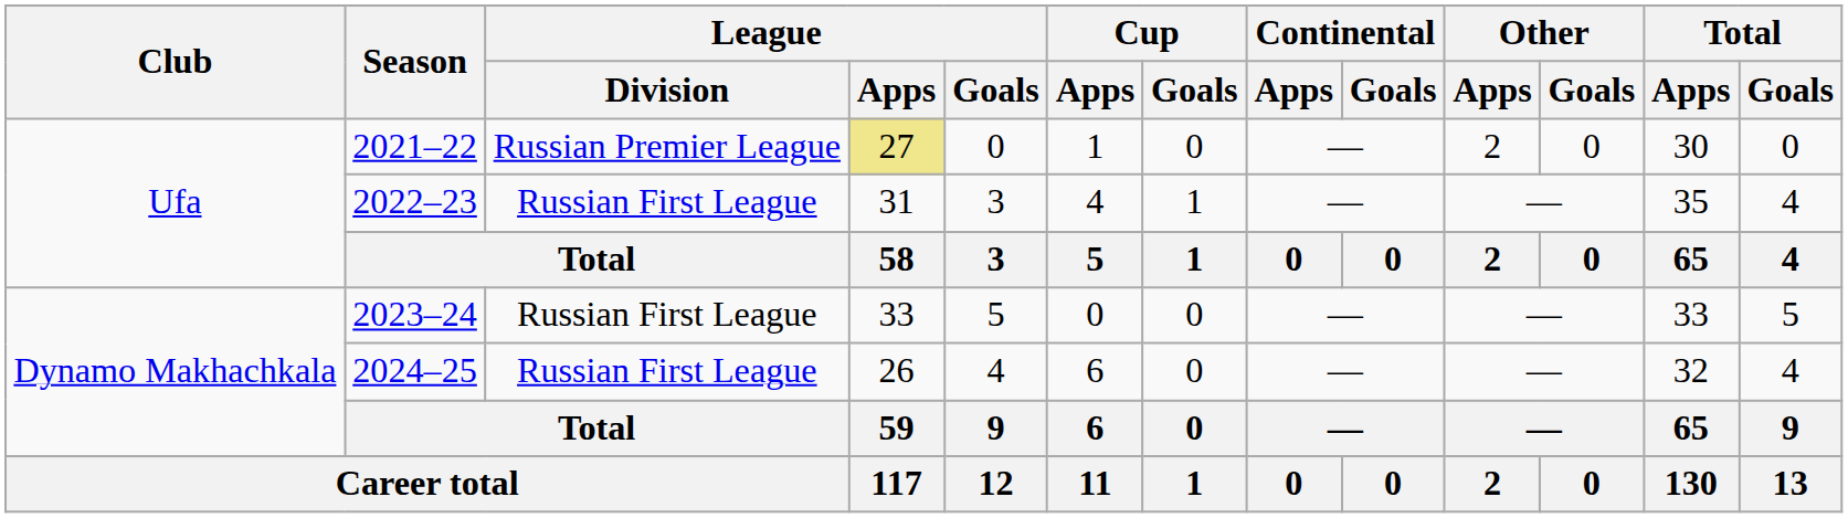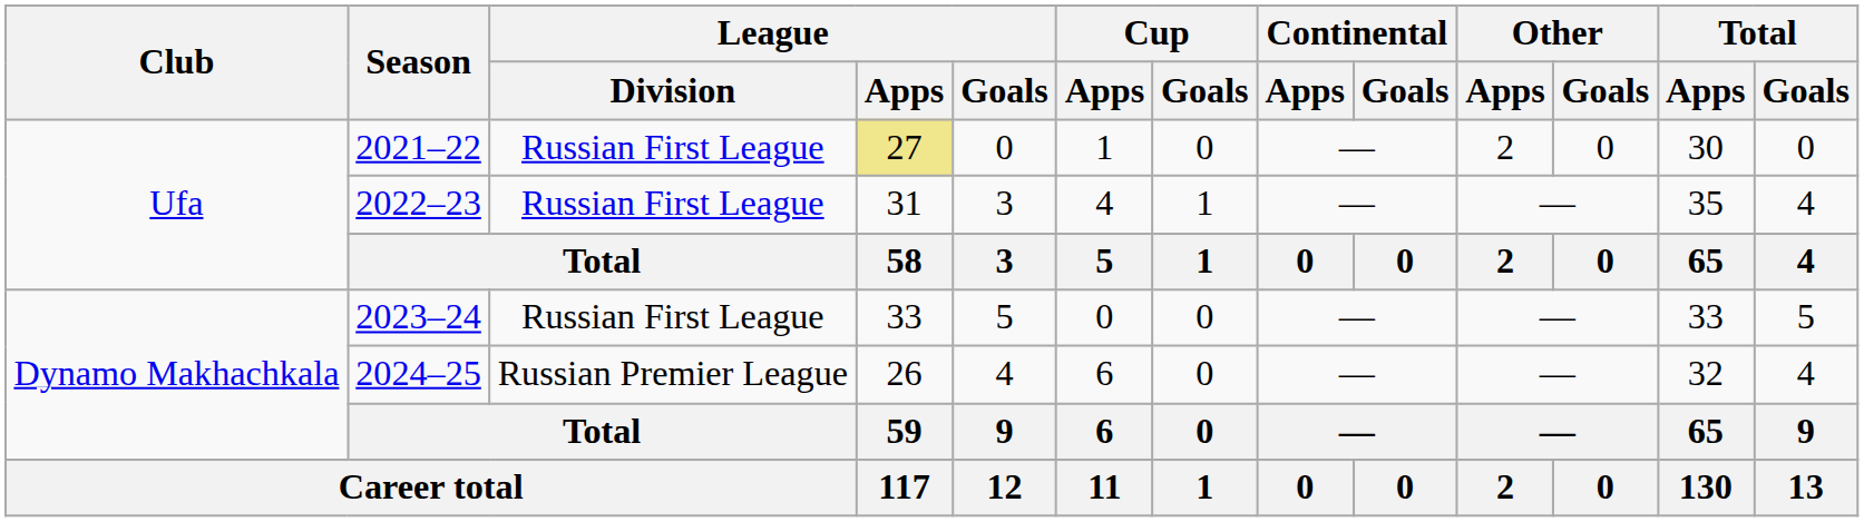 <table class="wikitable" style="text-align: center;">
 <tr>
 <th rowspan="2">Club</th>
 <th rowspan="2">Season</th>
 <th colspan="3">League</th>
 <th colspan="2">Cup</th>
 <th colspan="2">Continental</th>
 <th colspan="2">Other</th>
 <th colspan="2">Total</th>
 </tr>
 <tr>
 <th>Division</th>
 <th>Apps</th>
 <th>Goals</th>
 <th>Apps</th>
 <th>Goals</th>
 <th>Apps</th>
 <th>Goals</th>
 <th>Apps</th>
 <th>Goals</th>
 <th>Apps</th>
 <th>Goals</th>
 </tr>
 <tr>
 <td rowspan="3"><a href='#'>Ufa</a></td>
 <td><a href='#'>2021–22</a></td>
-<td><a href='#'>Russian Premier League</a></td>
+<td><a href='#'>Russian First League</a></td>
 <td style="background: khaki;">27</td>
 <td>0</td>
 <td>1</td>
 <td>0</td>
 <td colspan="2">—</td>
 <td>2</td>
 <td>0</td>
 <td>30</td>
 <td>0</td>
 </tr>
 <tr>
 <td><a href='#'>2022–23</a></td>
 <td><a href='#'>Russian First League</a></td>
 <td>31</td>
 <td>3</td>
 <td>4</td>
 <td>1</td>
 <td colspan="2">—</td>
 <td colspan="2">—</td>
 <td>35</td>
 <td>4</td>
 </tr>
 <tr>
 <th colspan=2>Total</th>
 <th>58</th>
 <th>3</th>
 <th>5</th>
 <th>1</th>
 <th>0</th>
 <th>0</th>
 <th>2</th>
 <th>0</th>
 <th>65</th>
 <th>4</th>
 </tr>
 <tr>
 <td rowspan="3"><a href='#'>Dynamo Makhachkala</a></td>
 <td><a href='#'>2023–24</a></td>
 <td>Russian First League</td>
 <td>33</td>
 <td>5</td>
 <td>0</td>
 <td>0</td>
 <td colspan="2">—</td>
 <td colspan="2">—</td>
 <td>33</td>
 <td>5</td>
 </tr>
 <tr>
 <td><a href='#'>2024–25</a></td>
-<td><a href='#'>Russian First League</a></td>
+<td>Russian Premier League</td>
 <td>26</td>
 <td>4</td>
 <td>6</td>
 <td>0</td>
 <td colspan="2">—</td>
 <td colspan="2">—</td>
 <td>32</td>
 <td>4</td>
 </tr>
 <tr>
 <th colspan="2">Total</th>
 <th>59</th>
 <th>9</th>
 <th>6</th>
 <th>0</th>
 <th colspan="2">—</th>
 <th colspan="2">—</th>
 <th>65</th>
 <th>9</th>
 </tr>
 <tr>
 <th colspan="3">Career total</th>
 <th>117</th>
 <th>12</th>
 <th>11</th>
 <th>1</th>
 <th>0</th>
 <th>0</th>
 <th>2</th>
 <th>0</th>
 <th>130</th>
 <th>13</th>
 </tr>
 </table>
